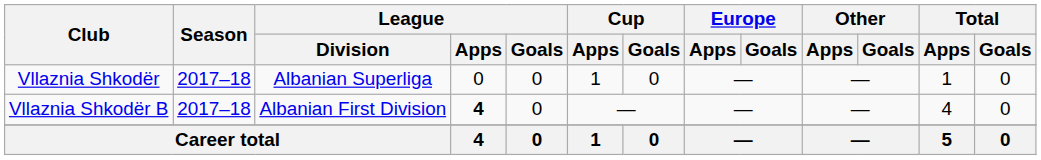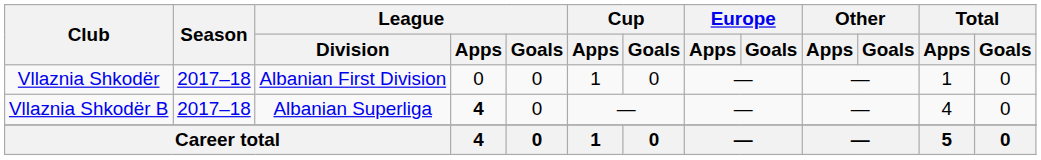 <table class="wikitable" style="text-align:center">
 <tr>
 <th rowspan="2">Club</th>
 <th rowspan="2">Season</th>
 <th colspan="3">League</th>
 <th colspan="2">Cup</th>
 <th colspan="2"><a href='#'>Europe</a></th>
 <th colspan="2">Other</th>
 <th colspan="2">Total</th>
 </tr>
 <tr>
 <th>Division</th>
 <th>Apps</th>
 <th>Goals</th>
 <th>Apps</th>
 <th>Goals</th>
 <th>Apps</th>
 <th>Goals</th>
 <th>Apps</th>
 <th>Goals</th>
 <th>Apps</th>
 <th>Goals</th>
 </tr>
 <tr>
 <td rowspan="1" valign="center"><a href='#'>Vllaznia Shkodër</a></td>
 <td><a href='#'>2017–18</a></td>
-<td rowspan="1"><a href='#'>Albanian Superliga</a></td>
+<td rowspan="1"><a href='#'>Albanian First Division</a></td>
 <td>0</td>
 <td>0</td>
 <td>1</td>
 <td>0</td>
 <td colspan="2">—</td>
 <td colspan="2">—</td>
 <td>1</td>
 <td>0</td>
 </tr>
 <tr>
 <td rowspan="1" valign="center"><a href='#'>Vllaznia Shkodër B</a></td>
 <td><a href='#'>2017–18</a></td>
-<td rowspan="1"><a href='#'>Albanian First Division</a></td>
+<td rowspan="1"><a href='#'>Albanian Superliga</a></td>
 <td><strong>4</strong></td>
 <td>0</td>
 <td colspan="2">—</td>
 <td colspan="2">—</td>
 <td colspan="2">—</td>
 <td>4</td>
 <td>0</td>
 </tr>
 <tr>
 </tr>
 <tr>
 <th colspan="3">Career total</th>
 <th>4</th>
 <th>0</th>
 <th>1</th>
 <th>0</th>
 <th colspan="2">—</th>
 <th colspan="2">—</th>
 <th>5</th>
 <th>0</th>
 </tr>
 </table>
